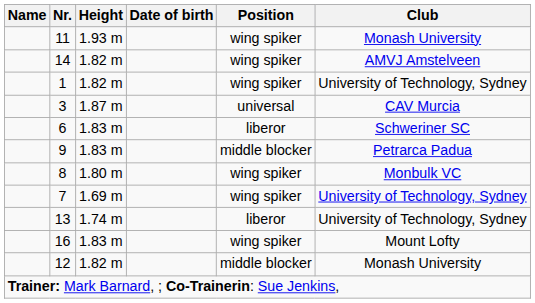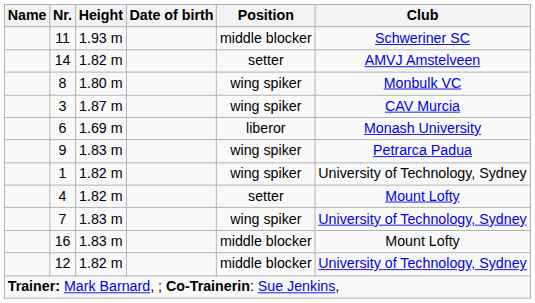 <table class="wikitable sortable" style="margin-bottom:0">
 <tr style="text-align:center; background:lavender;">
 <th>Name</th>
 <th>Nr.</th>
 <th>Height</th>
 <th>Date of birth</th>
 <th>Position</th>
 <th>Club</th>
 </tr>
 <tr style="text-align:center;">
 <td align="left"></td>
 <td>11</td>
 <td>1.93 m</td>
 <td></td>
-<td>wing spiker</td>
-<td><a href='#'>Monash University</a></td>
+<td>middle blocker</td>
+<td><a href='#'>Schweriner SC</a></td>
 </tr>
 <tr style="text-align:center;">
 <td align="left"></td>
 <td>14</td>
 <td>1.82 m</td>
 <td></td>
+<td>setter</td>
+<td><a href='#'>AMVJ Amstelveen</a></td>
+</tr>
+<tr style="text-align:center;">
+<td align="left"></td>
+<td>8</td>
+<td>1.80 m</td>
+<td></td>
 <td>wing spiker</td>
-<td><a href='#'>AMVJ Amstelveen</a></td>
+<td><a href='#'>Monbulk VC</a></td>
+</tr>
+<tr style="text-align:center;">
+<td align="left"></td>
+<td>3</td>
+<td>1.87 m</td>
+<td></td>
+<td>wing spiker</td>
+<td><a href='#'>CAV Murcia</a></td>
+</tr>
+<tr style="text-align:center;">
+<td align="left"></td>
+<td>6</td>
+<td>1.69 m</td>
+<td></td>
+<td>liberor</td>
+<td><a href='#'>Monash University</a></td>
+</tr>
+<tr style="text-align:center;">
+<td align="left"></td>
+<td>9</td>
+<td>1.83 m</td>
+<td></td>
+<td>wing spiker</td>
+<td><a href='#'>Petrarca Padua</a></td>
 </tr>
 <tr style="text-align:center;">
 <td align="left"></td>
 <td>1</td>
 <td>1.82 m</td>
 <td></td>
 <td>wing spiker</td>
 <td>University of Technology, Sydney</td>
 </tr>
 <tr style="text-align:center;">
 <td align="left"></td>
-<td>3</td>
-<td>1.87 m</td>
+<td>4</td>
+<td>1.82 m</td>
 <td></td>
-<td>universal</td>
-<td><a href='#'>CAV Murcia</a></td>
-</tr>
-<tr style="text-align:center;">
-<td align="left"></td>
-<td>6</td>
-<td>1.83 m</td>
-<td></td>
-<td>liberor</td>
-<td><a href='#'>Schweriner SC</a></td>
-</tr>
-<tr style="text-align:center;">
-<td align="left"></td>
-<td>9</td>
-<td>1.83 m</td>
-<td></td>
-<td>middle blocker</td>
-<td><a href='#'>Petrarca Padua</a></td>
-</tr>
-<tr style="text-align:center;">
-<td align="left"></td>
-<td>8</td>
-<td>1.80 m</td>
-<td></td>
-<td>wing spiker</td>
-<td><a href='#'>Monbulk VC</a></td>
+<td>setter</td>
+<td><a href='#'>Mount Lofty</a></td>
 </tr>
 <tr style="text-align:center;">
 <td align="left"></td>
 <td>7</td>
-<td>1.69 m</td>
+<td>1.83 m</td>
 <td></td>
 <td>wing spiker</td>
 <td><a href='#'>University of Technology, Sydney</a></td>
 </tr>
 <tr style="text-align:center;">
 <td align="left"></td>
-<td>13</td>
-<td>1.74 m</td>
-<td></td>
-<td>liberor</td>
-<td>University of Technology, Sydney</td>
-</tr>
-<tr style="text-align:center;">
-<td align="left"></td>
 <td>16</td>
 <td>1.83 m</td>
 <td></td>
-<td>wing spiker</td>
+<td>middle blocker</td>
 <td>Mount Lofty</td>
 </tr>
 <tr style="text-align:center;">
 <td align="left"></td>
 <td>12</td>
 <td>1.82 m</td>
 <td></td>
 <td>middle blocker</td>
-<td>Monash University</td>
+<td><a href='#'>University of Technology, Sydney</a></td>
 </tr>
 <tr class="sortbottom">
 <td colspan="6"><strong>Trainer:</strong> <a href='#'>Mark Barnard</a>, ; <strong>Co-Trainerin</strong>: <a href='#'>Sue Jenkins</a>, </td>
 </tr>
 </table>
